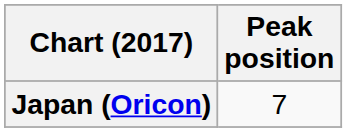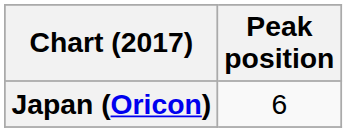 <table class="wikitable sortable plainrowheaders" style="text-align:center;">
 <tr>
 <th scope="col">Chart (2017)</th>
 <th scope="col">Peak<br>position</th>
 </tr>
 <tr>
 <th scope="row">Japan (<a href='#'>Oricon</a>)</th>
-<td>7</td>
+<td>6</td>
 </tr>
 </table>
